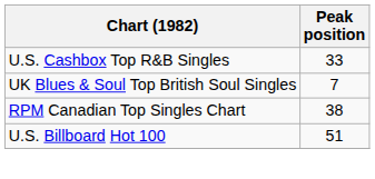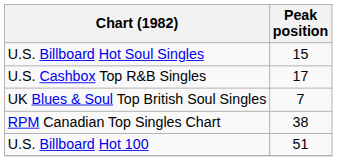 <table class="wikitable sortable">
 <tr>
 <th>Chart (1982)</th>
 <th>Peak<br>position</th>
 </tr>
 <tr>
+<td>U.S. <a href='#'>Billboard</a> <a href='#'>Hot Soul Singles</a></td>
+<td align="center">15</td>
+</tr>
+<tr>
 <td>U.S. <a href='#'>Cashbox</a> Top R&B Singles</td>
-<td align="center">33</td>
+<td align="center">17</td>
 </tr>
 <tr>
 <td>UK <a href='#'>Blues & Soul</a> Top British Soul Singles</td>
 <td align="center">7</td>
 </tr>
 <tr>
 <td><a href='#'>RPM</a> Canadian Top Singles Chart</td>
 <td align="center">38</td>
 </tr>
 <tr>
 <td>U.S. <a href='#'>Billboard</a> <a href='#'>Hot 100</a></td>
 <td align="center">51</td>
 </tr>
 <tr>
 </tr>
 </table>
